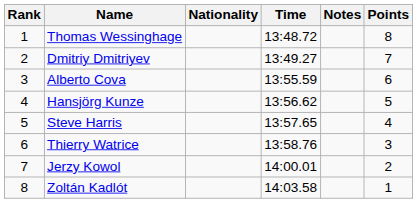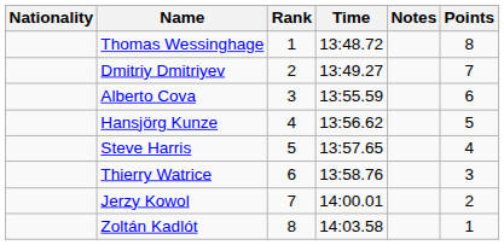 <table class="wikitable sortable" style="text-align:center">
 <tr>
+<th>Nationality</th>
+<th>Name</th>
 <th>Rank</th>
-<th>Name</th>
-<th>Nationality</th>
 <th>Time</th>
 <th>Notes</th>
 <th>Points</th>
 </tr>
 <tr>
+<td align=left></td>
+<td align=left><a href='#'>Thomas Wessinghage</a></td>
 <td>1</td>
-<td align=left><a href='#'>Thomas Wessinghage</a></td>
-<td align=left></td>
 <td>13:48.72</td>
 <td></td>
 <td>8</td>
 </tr>
 <tr>
+<td align=left></td>
+<td align=left><a href='#'>Dmitriy Dmitriyev</a></td>
 <td>2</td>
-<td align=left><a href='#'>Dmitriy Dmitriyev</a></td>
-<td align=left></td>
 <td>13:49.27</td>
 <td></td>
 <td>7</td>
 </tr>
 <tr>
+<td align=left></td>
+<td align=left><a href='#'>Alberto Cova</a></td>
 <td>3</td>
-<td align=left><a href='#'>Alberto Cova</a></td>
-<td align=left></td>
 <td>13:55.59</td>
 <td></td>
 <td>6</td>
 </tr>
 <tr>
+<td align=left></td>
+<td align=left><a href='#'>Hansjörg Kunze</a></td>
 <td>4</td>
-<td align=left><a href='#'>Hansjörg Kunze</a></td>
-<td align=left></td>
 <td>13:56.62</td>
 <td></td>
 <td>5</td>
 </tr>
 <tr>
+<td align=left></td>
+<td align=left><a href='#'>Steve Harris</a></td>
 <td>5</td>
-<td align=left><a href='#'>Steve Harris</a></td>
-<td align=left></td>
 <td>13:57.65</td>
 <td></td>
 <td>4</td>
 </tr>
 <tr>
+<td align=left></td>
+<td align=left><a href='#'>Thierry Watrice</a></td>
 <td>6</td>
-<td align=left><a href='#'>Thierry Watrice</a></td>
-<td align=left></td>
 <td>13:58.76</td>
 <td></td>
 <td>3</td>
 </tr>
 <tr>
+<td align=left></td>
+<td align=left><a href='#'>Jerzy Kowol</a></td>
 <td>7</td>
-<td align=left><a href='#'>Jerzy Kowol</a></td>
-<td align=left></td>
 <td>14:00.01</td>
 <td></td>
 <td>2</td>
 </tr>
 <tr>
+<td align=left></td>
+<td align=left><a href='#'>Zoltán Kadlót</a></td>
 <td>8</td>
-<td align=left><a href='#'>Zoltán Kadlót</a></td>
-<td align=left></td>
 <td>14:03.58</td>
 <td></td>
 <td>1</td>
 </tr>
 </table>
